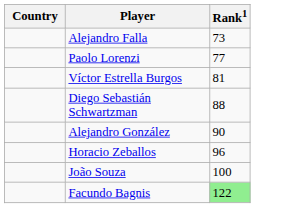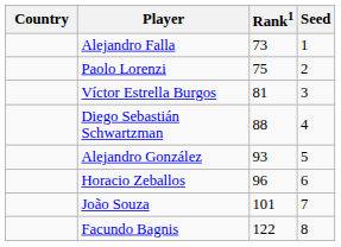 <table class="sortable wikitable">
 <tr>
 <th width="70">Country</th>
 <th width="175">Player</th>
 <th>Rank<sup>1</sup></th>
+<th>Seed</th>
 </tr>
 <tr>
 <td></td>
 <td><a href='#'>Alejandro Falla</a></td>
 <td>73</td>
+<td>1</td>
 </tr>
 <tr>
 <td></td>
 <td><a href='#'>Paolo Lorenzi</a></td>
-<td>77</td>
+<td>75</td>
+<td>2</td>
 </tr>
 <tr>
 <td></td>
 <td><a href='#'>Víctor Estrella Burgos</a></td>
 <td>81</td>
+<td>3</td>
 </tr>
 <tr>
 <td></td>
 <td><a href='#'>Diego Sebastián Schwartzman</a></td>
 <td>88</td>
+<td>4</td>
 </tr>
 <tr>
 <td></td>
 <td><a href='#'>Alejandro González</a></td>
-<td>90</td>
+<td>93</td>
+<td>5</td>
 </tr>
 <tr>
 <td></td>
 <td><a href='#'>Horacio Zeballos</a></td>
 <td>96</td>
+<td>6</td>
 </tr>
 <tr>
 <td></td>
 <td><a href='#'>João Souza</a></td>
-<td>100</td>
+<td>101</td>
+<td>7</td>
 </tr>
 <tr>
 <td></td>
 <td><a href='#'>Facundo Bagnis</a></td>
-<td style="background: lightgreen;">122</td>
+<td>122</td>
+<td>8</td>
 </tr>
 </table>
